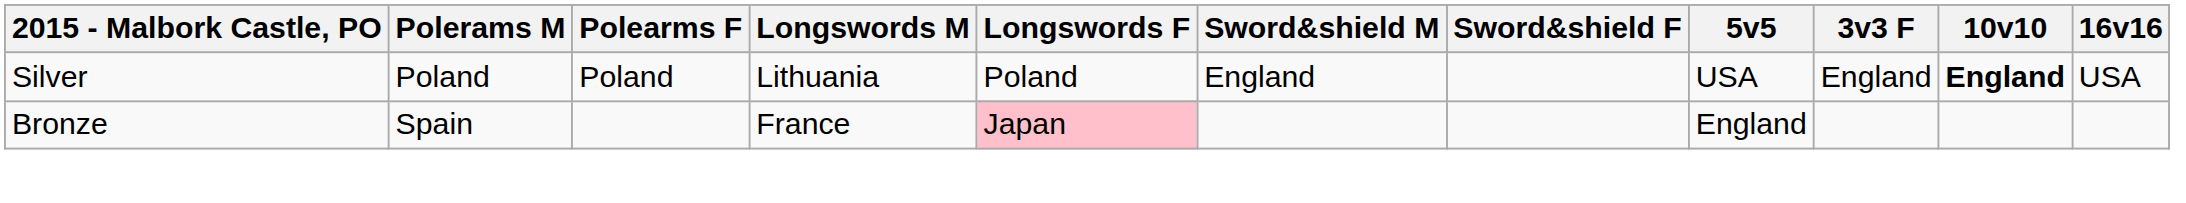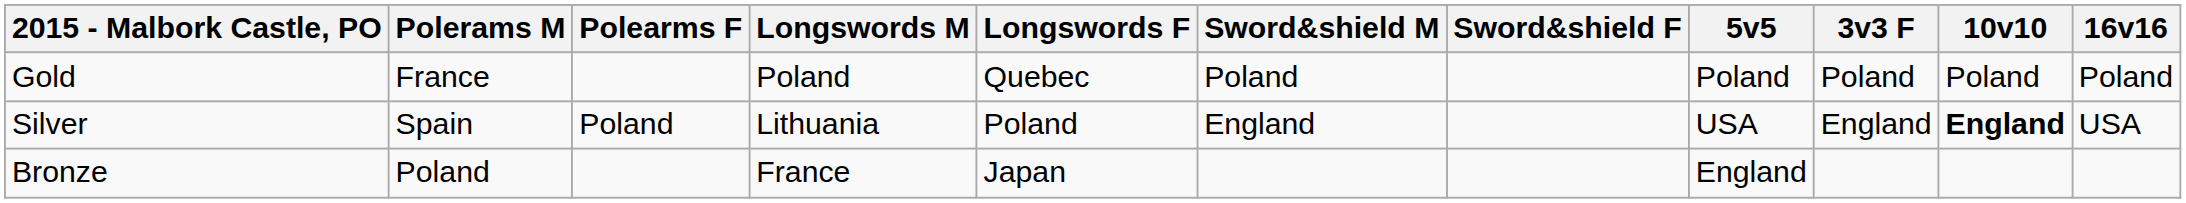 <table class="wikitable">
 <tr>
 <th>2015 - Malbork Castle, PO</th>
 <th>Polerams M</th>
 <th>Polearms F</th>
 <th>Longswords M</th>
 <th>Longswords F</th>
 <th>Sword&shield M</th>
 <th>Sword&shield F</th>
 <th>5v5</th>
 <th>3v3 F</th>
 <th>10v10</th>
 <th>16v16</th>
 </tr>
 <tr>
+<td>Gold</td>
+<td>France</td>
+<td></td>
+<td>Poland</td>
+<td>Quebec</td>
+<td>Poland</td>
+<td></td>
+<td>Poland</td>
+<td>Poland</td>
+<td>Poland</td>
+<td>Poland</td>
+</tr>
+<tr>
 <td>Silver</td>
-<td>Poland</td>
+<td>Spain</td>
 <td>Poland</td>
 <td>Lithuania</td>
 <td>Poland</td>
 <td>England</td>
 <td></td>
 <td>USA</td>
 <td>England</td>
 <td><strong>England</strong></td>
 <td>USA</td>
 </tr>
 <tr>
 <td>Bronze</td>
-<td>Spain</td>
+<td>Poland</td>
 <td></td>
 <td>France</td>
-<td style="background: pink;">Japan</td>
+<td>Japan</td>
 <td></td>
 <td></td>
 <td>England</td>
 <td></td>
 <td></td>
 <td></td>
 </tr>
 </table>
